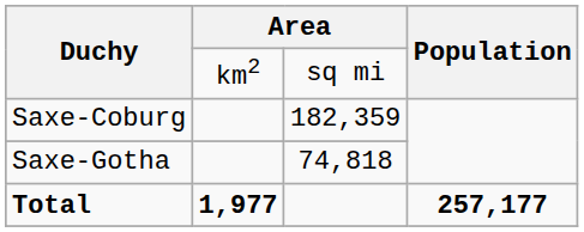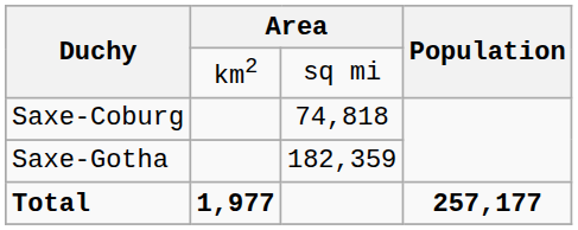 <table class="wikitable">
 <tr>
 <th rowspan="2">Duchy</th>
 <th colspan="2">Area</th>
 <th rowspan="2">Population</th>
 </tr>
 <tr>
 <td align="center">km<sup>2</sup></td>
 <td align="center">sq mi</td>
 </tr>
 <tr>
 <td>Saxe-Coburg</td>
 <td></td>
-<td align="center">182,359</td>
+<td align="center">74,818</td>
 </tr>
 <tr>
 <td>Saxe-Gotha</td>
 <td></td>
-<td align="center">74,818</td>
+<td align="center">182,359</td>
 </tr>
 <tr>
 <td><strong>Total</strong></td>
 <td style="text-align:right;"><strong>1,977</strong></td>
 <td style="text-align:right;"><strong></strong></td>
 <td align="center"><strong>257,177</strong></td>
 </tr>
 </table>
